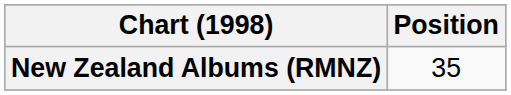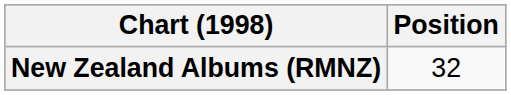 <table class="wikitable plainrowheaders" style="text-align:center">
 <tr>
 <th scope="col">Chart (1998)</th>
 <th scope="col">Position</th>
 </tr>
 <tr>
 <th scope="row">New Zealand Albums (RMNZ)</th>
-<td>35</td>
+<td>32</td>
 </tr>
 </table>
